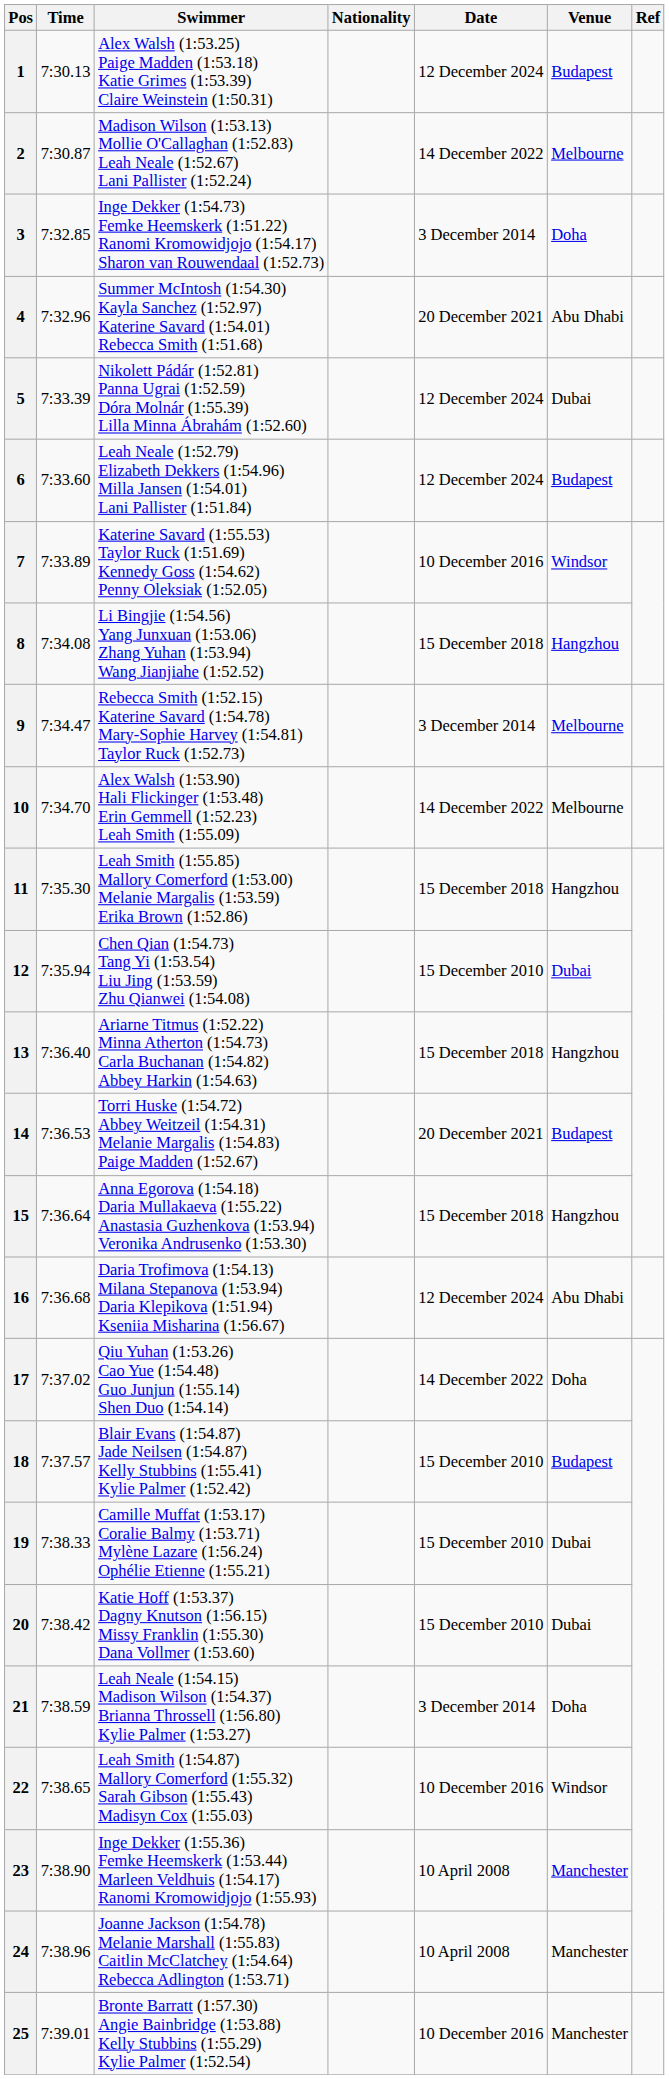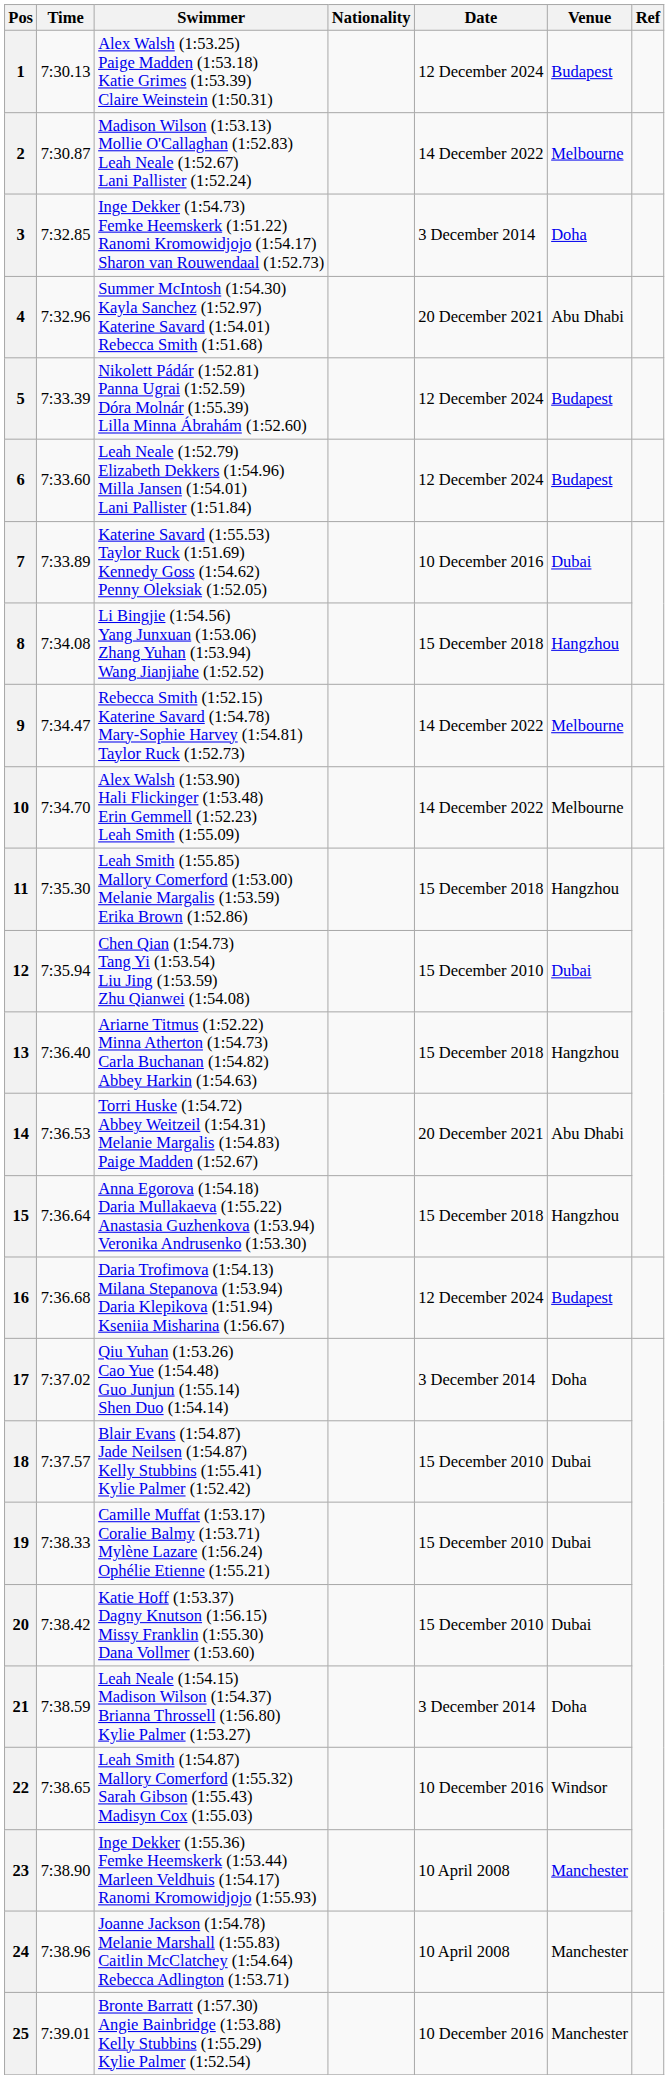 <table class="wikitable">
 <tr>
 <th>Pos</th>
 <th>Time</th>
 <th>Swimmer</th>
 <th>Nationality</th>
 <th>Date</th>
 <th>Venue</th>
 <th>Ref</th>
 </tr>
 <tr>
 <th>1</th>
 <td>7:30.13</td>
 <td><a href='#'>Alex Walsh</a> (1:53.25)<br><a href='#'>Paige Madden</a> (1:53.18)<br><a href='#'>Katie Grimes</a> (1:53.39)<br><a href='#'>Claire Weinstein</a> (1:50.31)</td>
 <td></td>
 <td>12 December 2024</td>
 <td><a href='#'>Budapest</a></td>
 <td></td>
 </tr>
 <tr>
 <th>2</th>
 <td>7:30.87</td>
 <td><a href='#'>Madison Wilson</a> (1:53.13)<br><a href='#'>Mollie O'Callaghan</a> (1:52.83)<br><a href='#'>Leah Neale</a> (1:52.67)<br><a href='#'>Lani Pallister</a> (1:52.24)</td>
 <td></td>
 <td>14 December 2022</td>
 <td><a href='#'>Melbourne</a></td>
 <td></td>
 </tr>
 <tr>
 <th>3</th>
 <td>7:32.85</td>
 <td><a href='#'>Inge Dekker</a> (1:54.73)<br><a href='#'>Femke Heemskerk</a> (1:51.22)<br><a href='#'>Ranomi Kromowidjojo</a> (1:54.17)<br><a href='#'>Sharon van Rouwendaal</a> (1:52.73)</td>
 <td></td>
 <td>3 December 2014</td>
 <td><a href='#'>Doha</a></td>
 <td></td>
 </tr>
 <tr>
 <th>4</th>
 <td>7:32.96</td>
 <td><a href='#'>Summer McIntosh</a> (1:54.30)<br><a href='#'>Kayla Sanchez</a> (1:52.97)<br><a href='#'>Katerine Savard</a> (1:54.01)<br><a href='#'>Rebecca Smith</a> (1:51.68)</td>
 <td></td>
 <td>20 December 2021</td>
 <td>Abu Dhabi</td>
 <td></td>
 </tr>
 <tr>
 <th>5</th>
 <td>7:33.39</td>
 <td><a href='#'>Nikolett Pádár</a> (1:52.81)<br><a href='#'>Panna Ugrai</a> (1:52.59)<br><a href='#'>Dóra Molnár</a> (1:55.39)<br><a href='#'>Lilla Minna Ábrahám</a> (1:52.60)</td>
 <td></td>
 <td>12 December 2024</td>
-<td>Dubai</td>
+<td><a href='#'>Budapest</a></td>
 <td></td>
 </tr>
 <tr>
 <th>6</th>
 <td>7:33.60</td>
 <td><a href='#'>Leah Neale</a> (1:52.79)<br><a href='#'>Elizabeth Dekkers</a> (1:54.96)<br><a href='#'>Milla Jansen</a> (1:54.01)<br><a href='#'>Lani Pallister</a> (1:51.84)</td>
 <td></td>
 <td>12 December 2024</td>
 <td><a href='#'>Budapest</a></td>
 <td></td>
 </tr>
 <tr>
 <th>7</th>
 <td>7:33.89</td>
 <td><a href='#'>Katerine Savard</a> (1:55.53)<br><a href='#'>Taylor Ruck</a> (1:51.69)<br><a href='#'>Kennedy Goss</a> (1:54.62)<br><a href='#'>Penny Oleksiak</a> (1:52.05)</td>
 <td></td>
 <td>10 December 2016</td>
-<td><a href='#'>Windsor</a></td>
+<td><a href='#'>Dubai</a></td>
 </tr>
 <tr>
 <th>8</th>
 <td>7:34.08</td>
 <td><a href='#'>Li Bingjie</a> (1:54.56)<br><a href='#'>Yang Junxuan</a> (1:53.06)<br><a href='#'>Zhang Yuhan</a> (1:53.94)<br><a href='#'>Wang Jianjiahe</a> (1:52.52)</td>
 <td></td>
 <td>15 December 2018</td>
 <td><a href='#'>Hangzhou</a></td>
 </tr>
 <tr>
 <th>9</th>
 <td>7:34.47</td>
 <td><a href='#'>Rebecca Smith</a> (1:52.15)<br><a href='#'>Katerine Savard</a> (1:54.78)<br><a href='#'>Mary-Sophie Harvey</a> (1:54.81)<br><a href='#'>Taylor Ruck</a> (1:52.73)</td>
 <td></td>
-<td>3 December 2014</td>
+<td>14 December 2022</td>
 <td><a href='#'>Melbourne</a></td>
 <td></td>
 </tr>
 <tr>
 <th>10</th>
 <td>7:34.70</td>
 <td><a href='#'>Alex Walsh</a> (1:53.90)<br><a href='#'>Hali Flickinger</a> (1:53.48)<br><a href='#'>Erin Gemmell</a> (1:52.23)<br><a href='#'>Leah Smith</a> (1:55.09)</td>
 <td></td>
 <td>14 December 2022</td>
 <td>Melbourne</td>
 <td></td>
 </tr>
 <tr>
 <th>11</th>
 <td>7:35.30</td>
 <td><a href='#'>Leah Smith</a> (1:55.85)<br><a href='#'>Mallory Comerford</a> (1:53.00)<br><a href='#'>Melanie Margalis</a> (1:53.59)<br><a href='#'>Erika Brown</a> (1:52.86)</td>
 <td></td>
 <td>15 December 2018</td>
 <td>Hangzhou</td>
 </tr>
 <tr>
 <th>12</th>
 <td>7:35.94</td>
 <td><a href='#'>Chen Qian</a> (1:54.73)<br><a href='#'>Tang Yi</a> (1:53.54)<br><a href='#'>Liu Jing</a> (1:53.59)<br><a href='#'>Zhu Qianwei</a> (1:54.08)</td>
 <td></td>
 <td>15 December 2010</td>
 <td><a href='#'>Dubai</a></td>
 </tr>
 <tr>
 <th>13</th>
 <td>7:36.40</td>
 <td><a href='#'>Ariarne Titmus</a> (1:52.22)<br><a href='#'>Minna Atherton</a> (1:54.73)<br><a href='#'>Carla Buchanan</a> (1:54.82)<br><a href='#'>Abbey Harkin</a> (1:54.63)</td>
 <td></td>
 <td>15 December 2018</td>
 <td>Hangzhou</td>
 </tr>
 <tr>
 <th>14</th>
 <td>7:36.53</td>
 <td><a href='#'>Torri Huske</a> (1:54.72)<br><a href='#'>Abbey Weitzeil</a> (1:54.31)<br><a href='#'>Melanie Margalis</a> (1:54.83)<br><a href='#'>Paige Madden</a> (1:52.67)</td>
 <td></td>
 <td>20 December 2021</td>
-<td><a href='#'>Budapest</a></td>
+<td>Abu Dhabi</td>
 </tr>
 <tr>
 <th>15</th>
 <td>7:36.64</td>
 <td><a href='#'>Anna Egorova</a> (1:54.18)<br><a href='#'>Daria Mullakaeva</a> (1:55.22)<br><a href='#'>Anastasia Guzhenkova</a> (1:53.94)<br><a href='#'>Veronika Andrusenko</a> (1:53.30)</td>
 <td></td>
 <td>15 December 2018</td>
 <td>Hangzhou</td>
 </tr>
 <tr>
 <th>16</th>
 <td>7:36.68</td>
 <td><a href='#'>Daria Trofimova</a> (1:54.13)<br><a href='#'>Milana Stepanova</a> (1:53.94)<br><a href='#'>Daria Klepikova</a> (1:51.94)<br><a href='#'>Kseniia Misharina</a> (1:56.67)</td>
 <td></td>
 <td>12 December 2024</td>
-<td>Abu Dhabi</td>
+<td><a href='#'>Budapest</a></td>
 <td></td>
 </tr>
 <tr>
 <th>17</th>
 <td>7:37.02</td>
 <td><a href='#'>Qiu Yuhan</a> (1:53.26)<br><a href='#'>Cao Yue</a> (1:54.48)<br><a href='#'>Guo Junjun</a> (1:55.14)<br><a href='#'>Shen Duo</a> (1:54.14)</td>
 <td></td>
-<td>14 December 2022</td>
+<td>3 December 2014</td>
 <td>Doha</td>
 </tr>
 <tr>
 <th>18</th>
 <td>7:37.57</td>
 <td><a href='#'>Blair Evans</a> (1:54.87)<br><a href='#'>Jade Neilsen</a> (1:54.87)<br><a href='#'>Kelly Stubbins</a> (1:55.41)<br><a href='#'>Kylie Palmer</a> (1:52.42)</td>
 <td></td>
 <td>15 December 2010</td>
-<td><a href='#'>Budapest</a></td>
+<td>Dubai</td>
 </tr>
 <tr>
 <th>19</th>
 <td>7:38.33</td>
 <td><a href='#'>Camille Muffat</a> (1:53.17)<br><a href='#'>Coralie Balmy</a> (1:53.71)<br><a href='#'>Mylène Lazare</a> (1:56.24)<br><a href='#'>Ophélie Etienne</a> (1:55.21)</td>
 <td></td>
 <td>15 December 2010</td>
 <td>Dubai</td>
 </tr>
 <tr>
 <th>20</th>
 <td>7:38.42</td>
 <td><a href='#'>Katie Hoff</a> (1:53.37)<br><a href='#'>Dagny Knutson</a> (1:56.15)<br><a href='#'>Missy Franklin</a> (1:55.30)<br><a href='#'>Dana Vollmer</a> (1:53.60)</td>
 <td></td>
 <td>15 December 2010</td>
 <td>Dubai</td>
 </tr>
 <tr>
 <th>21</th>
 <td>7:38.59</td>
 <td><a href='#'>Leah Neale</a> (1:54.15)<br><a href='#'>Madison Wilson</a> (1:54.37)<br><a href='#'>Brianna Throssell</a> (1:56.80)<br><a href='#'>Kylie Palmer</a> (1:53.27)</td>
 <td></td>
 <td>3 December 2014</td>
 <td>Doha</td>
 </tr>
 <tr>
 <th>22</th>
 <td>7:38.65</td>
 <td><a href='#'>Leah Smith</a> (1:54.87)<br><a href='#'>Mallory Comerford</a> (1:55.32)<br><a href='#'>Sarah Gibson</a> (1:55.43)<br><a href='#'>Madisyn Cox</a> (1:55.03)</td>
 <td></td>
 <td>10 December 2016</td>
 <td>Windsor</td>
 </tr>
 <tr>
 <th>23</th>
 <td>7:38.90</td>
 <td><a href='#'>Inge Dekker</a> (1:55.36)<br><a href='#'>Femke Heemskerk</a> (1:53.44)<br><a href='#'>Marleen Veldhuis</a> (1:54.17)<br><a href='#'>Ranomi Kromowidjojo</a> (1:55.93)</td>
 <td></td>
 <td>10 April 2008</td>
 <td><a href='#'>Manchester</a></td>
 </tr>
 <tr>
 <th>24</th>
 <td>7:38.96</td>
 <td><a href='#'>Joanne Jackson</a> (1:54.78)<br><a href='#'>Melanie Marshall</a> (1:55.83)<br><a href='#'>Caitlin McClatchey</a> (1:54.64)<br><a href='#'>Rebecca Adlington</a> (1:53.71)</td>
 <td></td>
 <td>10 April 2008</td>
 <td>Manchester</td>
 </tr>
 <tr>
 <th>25</th>
 <td>7:39.01</td>
 <td><a href='#'>Bronte Barratt</a> (1:57.30)<br><a href='#'>Angie Bainbridge</a> (1:53.88)<br><a href='#'>Kelly Stubbins</a> (1:55.29)<br><a href='#'>Kylie Palmer</a> (1:52.54)</td>
 <td></td>
 <td>10 December 2016</td>
 <td>Manchester</td>
 <td></td>
 </tr>
 </table>
